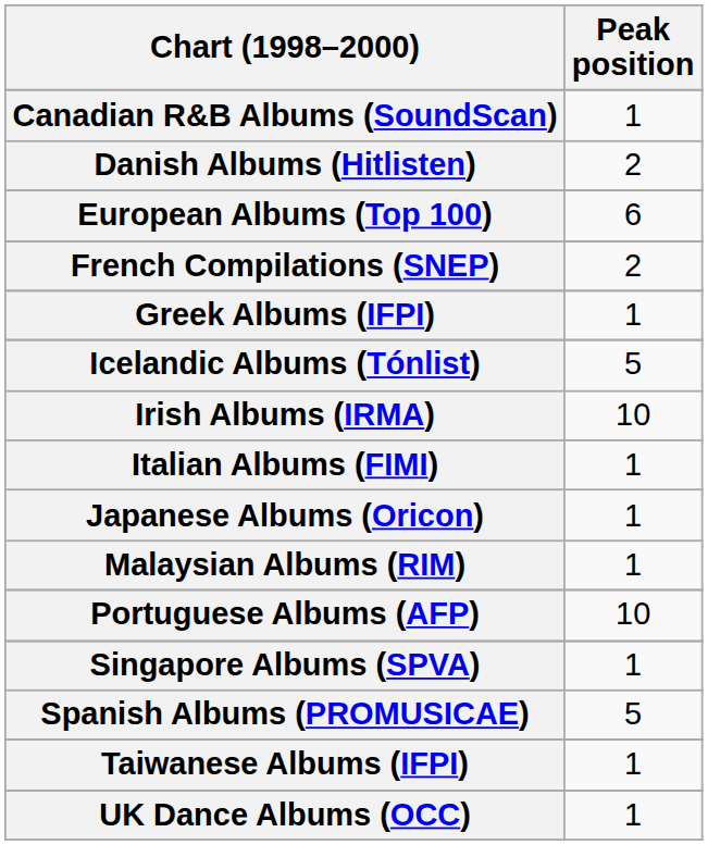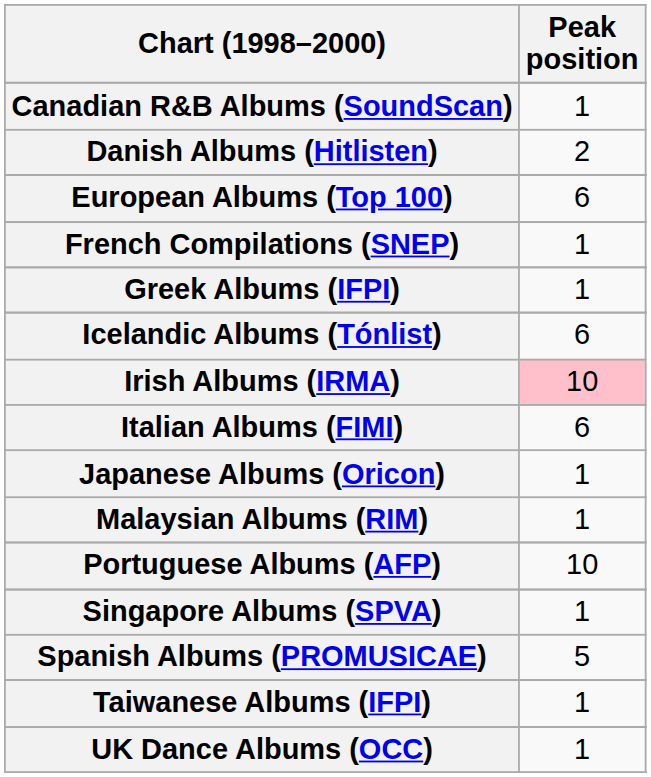 <table class="wikitable sortable plainrowheaders" style="text-align:center">
 <tr>
 <th scope="col">Chart (1998–2000)</th>
 <th scope="col">Peak<br>position</th>
 </tr>
 <tr>
 </tr>
 <tr>
 </tr>
 <tr>
 </tr>
 <tr>
 </tr>
 <tr>
 </tr>
 <tr>
 <th scope="row">Canadian R&B Albums (<a href='#'>SoundScan</a>)</th>
 <td>1</td>
 </tr>
 <tr>
 <th scope="row">Danish Albums (<a href='#'>Hitlisten</a>)</th>
 <td>2</td>
 </tr>
 <tr>
 </tr>
 <tr>
 <th scope="row">European Albums (<a href='#'>Top 100</a>)</th>
 <td>6</td>
 </tr>
 <tr>
 </tr>
 <tr>
 <th scope="row">French Compilations (<a href='#'>SNEP</a>)</th>
-<td>2</td>
+<td>1</td>
 </tr>
 <tr>
 </tr>
 <tr>
 <th scope="row">Greek Albums (<a href='#'>IFPI</a>)</th>
 <td>1</td>
 </tr>
 <tr>
 </tr>
 <tr>
 <th scope="row">Icelandic Albums (<a href='#'>Tónlist</a>)</th>
-<td>5</td>
+<td>6</td>
 </tr>
 <tr>
 <th scope="row">Irish Albums (<a href='#'>IRMA</a>)</th>
-<td>10</td>
+<td style="background: pink;">10</td>
 </tr>
 <tr>
 <th scope="row">Italian Albums (<a href='#'>FIMI</a>)</th>
-<td>1</td>
+<td>6</td>
 </tr>
 <tr>
 <th scope="row">Japanese Albums (<a href='#'>Oricon</a>)</th>
 <td>1</td>
 </tr>
 <tr>
 <th scope="row">Malaysian Albums (<a href='#'>RIM</a>)</th>
 <td>1</td>
 </tr>
 <tr>
 </tr>
 <tr>
 </tr>
 <tr>
 <th scope="row">Portuguese Albums (<a href='#'>AFP</a>)</th>
 <td>10</td>
 </tr>
 <tr>
 </tr>
 <tr>
 <th scope="row">Singapore Albums (<a href='#'>SPVA</a>)</th>
 <td>1</td>
 </tr>
 <tr>
 <th scope="row">Spanish Albums (<a href='#'>PROMUSICAE</a>)</th>
 <td>5</td>
 </tr>
 <tr>
 </tr>
 <tr>
 </tr>
 <tr>
 <th scope="row">Taiwanese Albums (<a href='#'>IFPI</a>)</th>
 <td>1</td>
 </tr>
 <tr>
 </tr>
 <tr>
 <th scope="row">UK Dance Albums (<a href='#'>OCC</a>)</th>
 <td>1</td>
 </tr>
 <tr>
 </tr>
 <tr>
 </tr>
 <tr>
 </tr>
 </table>
